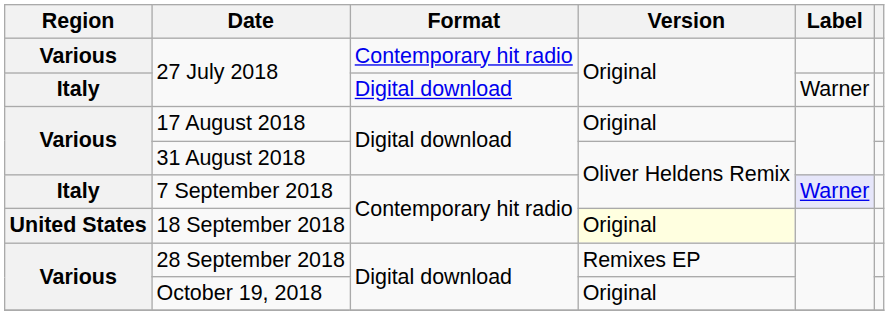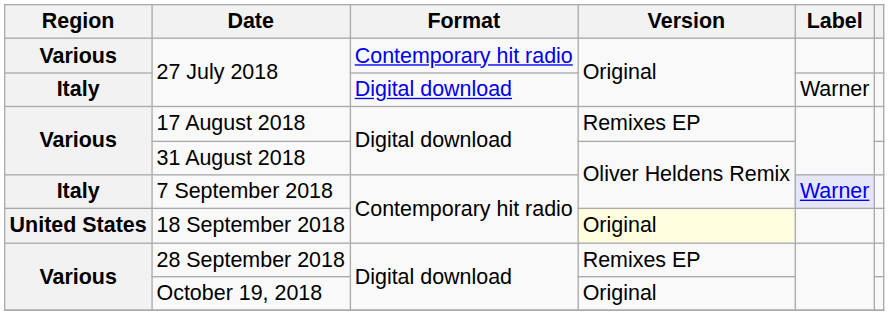 <table class="wikitable plainrowheaders">
 <tr>
 <th scope="col">Region</th>
 <th scope="col">Date</th>
 <th scope="col">Format</th>
 <th scope="col">Version</th>
 <th scope="col">Label</th>
 <th scope="col"></th>
 </tr>
 <tr>
 <th scope="row">Various</th>
 <td rowspan="2">27 July 2018</td>
 <td><a href='#'>Contemporary hit radio</a></td>
 <td rowspan="2">Original</td>
 <td></td>
 <td></td>
 </tr>
 <tr>
 <th scope="row">Italy</th>
 <td><a href='#'>Digital download</a></td>
 <td>Warner</td>
 <td></td>
 </tr>
 <tr>
 <th scope="row" rowspan="2">Various</th>
 <td>17 August 2018</td>
 <td rowspan="2">Digital download</td>
-<td>Original</td>
+<td>Remixes EP</td>
 <td rowspan="2"></td>
 <td></td>
 </tr>
 <tr>
 <td>31 August 2018</td>
 <td rowspan="2">Oliver Heldens Remix</td>
 <td></td>
 </tr>
 <tr>
 <th scope="row">Italy</th>
 <td>7 September 2018</td>
 <td rowspan="2">Contemporary hit radio</td>
 <td style="background: lavender;"><a href='#'>Warner</a></td>
 <td></td>
 </tr>
 <tr>
 <th scope="row">United States</th>
 <td>18 September 2018</td>
 <td style="background: lightyellow;">Original</td>
 <td></td>
 <td></td>
 </tr>
 <tr>
 <th scope="row" rowspan="2">Various</th>
 <td>28 September 2018</td>
 <td rowspan="2">Digital download</td>
 <td>Remixes EP</td>
 <td rowspan="2"></td>
 <td></td>
 </tr>
 <tr>
 <td>October 19, 2018</td>
 <td>Original</td>
 <td></td>
 </tr>
 <tr>
 </tr>
 </table>
